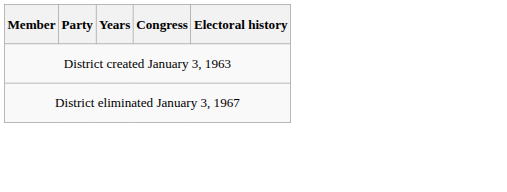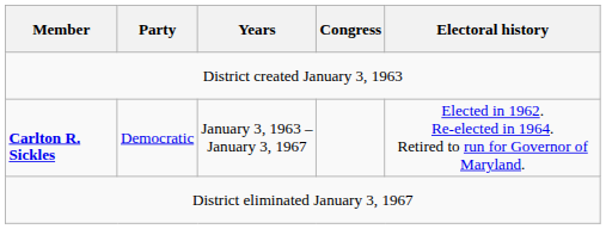 <table class="wikitable" style="text-align:center">
 <tr style="height:3em">
 <th>Member</th>
 <th>Party</th>
 <th>Years</th>
 <th>Congress</th>
 <th>Electoral history</th>
 </tr>
 <tr style="height:3em">
 <td colspan=5>District created January 3, 1963</td>
 </tr>
 <tr style="height:3em">
+<td align=left><br><strong><a href='#'>Carlton R. Sickles</a></strong><br></td>
+<td><a href='#'>Democratic</a></td>
+<td nowrap>January 3, 1963 –<br>January 3, 1967</td>
+<td></td>
+<td><a href='#'>Elected in 1962</a>.<br><a href='#'>Re-elected in 1964</a>.<br>Retired to <a href='#'>run for Governor of Maryland</a>.</td>
+</tr>
+<tr style="height:3em">
 <td colspan=5>District eliminated January 3, 1967</td>
 </tr>
 </table>
